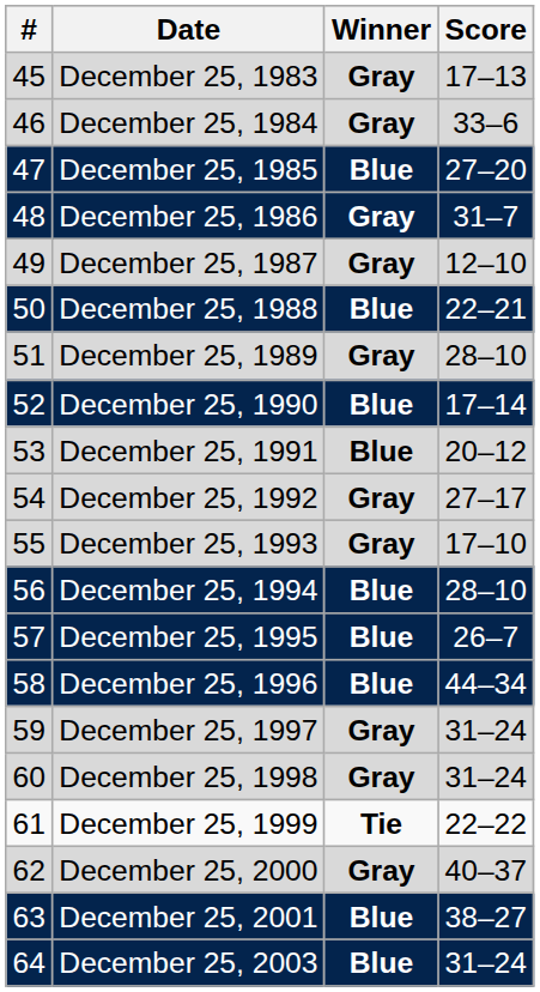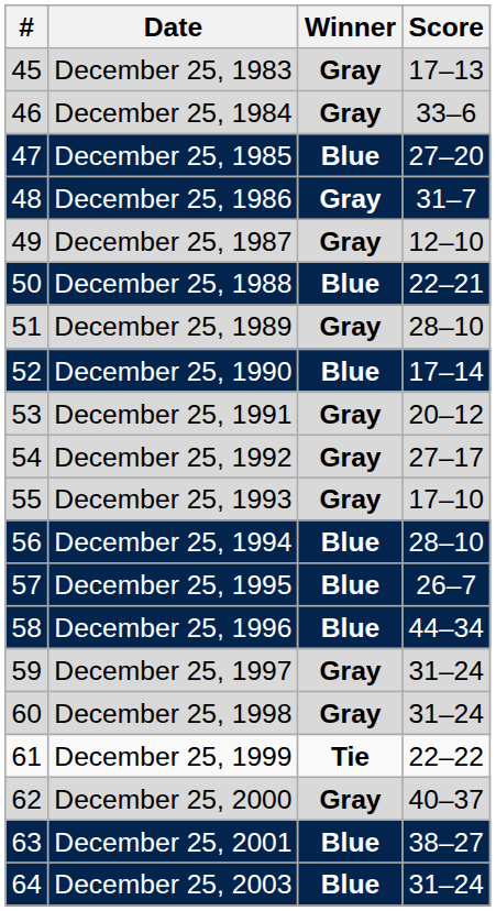 <table class="wikitable" style="font-size: 95%; text-align: center">
 <tr>
 <th>#</th>
 <th>Date</th>
 <th>Winner</th>
 <th>Score</th>
 </tr>
 <tr style="background: #d9d9d9;">
 <td>45</td>
 <td>December 25, 1983</td>
 <td><strong>Gray</strong></td>
 <td>17–13</td>
 </tr>
 <tr style="background: #d9d9d9;">
 <td>46</td>
 <td>December 25, 1984</td>
 <td><strong>Gray</strong></td>
 <td>33–6</td>
 </tr>
 <tr style="background: #03244d; color:white">
 <td>47</td>
 <td>December 25, 1985</td>
 <td><strong>Blue</strong></td>
 <td>27–20</td>
 </tr>
 <tr style="background: #03244d; color:white">
 <td>48</td>
 <td>December 25, 1986</td>
 <td><strong>Gray</strong></td>
 <td>31–7</td>
 </tr>
 <tr style="background: #d9d9d9;">
 <td>49</td>
 <td>December 25, 1987</td>
 <td><strong>Gray</strong></td>
 <td>12–10</td>
 </tr>
 <tr style="background: #03244d; color:white">
 <td>50</td>
 <td>December 25, 1988</td>
 <td><strong>Blue</strong></td>
 <td>22–21</td>
 </tr>
 <tr style="background: #d9d9d9;">
 <td>51</td>
 <td>December 25, 1989</td>
 <td><strong>Gray</strong></td>
 <td>28–10</td>
 </tr>
 <tr style="background: #03244d; color:white">
 <td>52</td>
 <td>December 25, 1990</td>
 <td><strong>Blue</strong></td>
 <td>17–14</td>
 </tr>
 <tr style="background: #d9d9d9;">
 <td>53</td>
 <td>December 25, 1991</td>
-<td><strong>Blue</strong></td>
+<td><strong>Gray</strong></td>
 <td>20–12</td>
 </tr>
 <tr style="background: #d9d9d9;">
 <td>54</td>
 <td>December 25, 1992</td>
 <td><strong>Gray</strong></td>
 <td>27–17</td>
 </tr>
 <tr style="background: #d9d9d9;">
 <td>55</td>
 <td>December 25, 1993</td>
 <td><strong>Gray</strong></td>
 <td>17–10</td>
 </tr>
 <tr style="background: #03244d; color:white">
 <td>56</td>
 <td>December 25, 1994</td>
 <td><strong>Blue</strong></td>
 <td>28–10</td>
 </tr>
 <tr style="background: #03244d; color:white">
 <td>57</td>
 <td>December 25, 1995</td>
 <td><strong>Blue</strong></td>
 <td>26–7</td>
 </tr>
 <tr style="background: #03244d; color:white">
 <td>58</td>
 <td>December 25, 1996</td>
 <td><strong>Blue</strong></td>
 <td>44–34</td>
 </tr>
 <tr style="background: #d9d9d9;">
 <td>59</td>
 <td>December 25, 1997</td>
 <td><strong>Gray</strong></td>
 <td>31–24</td>
 </tr>
 <tr style="background: #d9d9d9;">
 <td>60</td>
 <td>December 25, 1998</td>
 <td><strong>Gray</strong></td>
 <td>31–24</td>
 </tr>
 <tr>
 <td>61</td>
 <td>December 25, 1999</td>
 <td><strong>Tie</strong></td>
 <td>22–22</td>
 </tr>
 <tr style="background: #d9d9d9;">
 <td>62</td>
 <td>December 25, 2000</td>
 <td><strong>Gray</strong></td>
 <td>40–37</td>
 </tr>
 <tr style="background: #03244d; color:white">
 <td>63</td>
 <td>December 25, 2001</td>
 <td><strong>Blue</strong></td>
 <td>38–27</td>
 </tr>
 <tr style="background: #03244d; color:white">
 <td>64</td>
 <td>December 25, 2003</td>
 <td><strong>Blue</strong></td>
 <td>31–24</td>
 </tr>
 </table>
